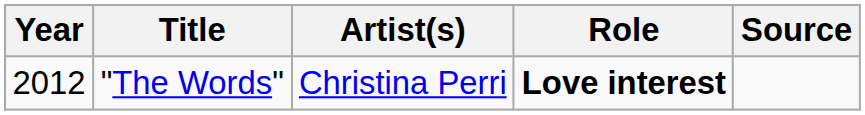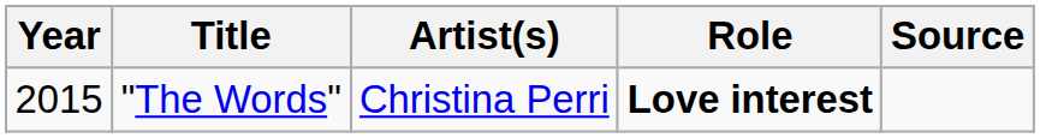 <table class="wikitable sortable">
 <tr>
 <th>Year</th>
 <th>Title</th>
 <th>Artist(s)</th>
 <th>Role</th>
 <th>Source</th>
 </tr>
 <tr>
-<td>2012</td>
+<td>2015</td>
 <td>"<a href='#'>The Words</a>"</td>
 <td><a href='#'>Christina Perri</a></td>
 <td><strong>Love interest</strong></td>
 <td></td>
 </tr>
 </table>
